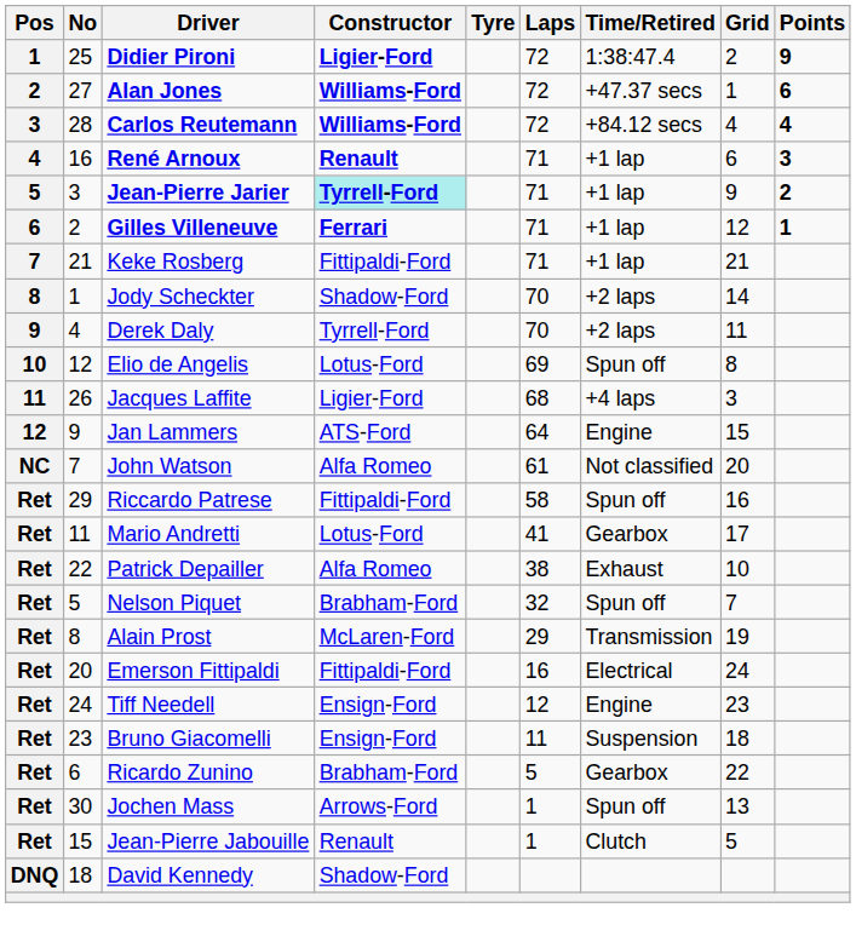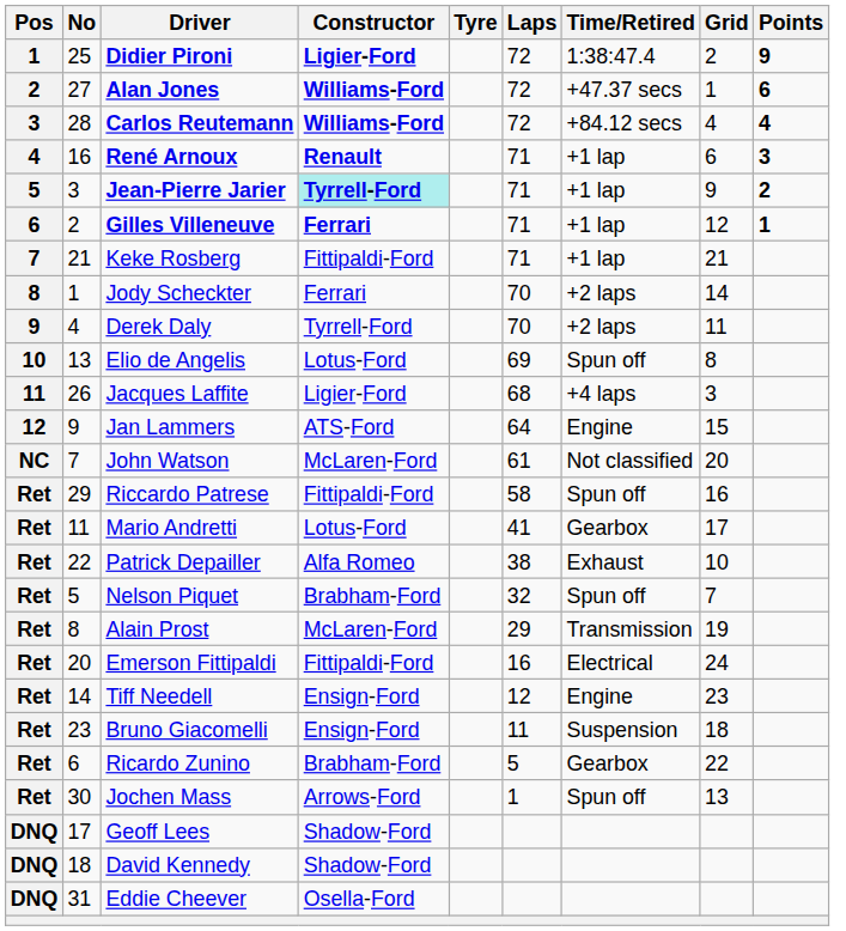 <table class="wikitable" style="font-size: 95%;">
 <tr>
 <th>Pos</th>
 <th>No</th>
 <th>Driver</th>
 <th>Constructor</th>
 <th>Tyre</th>
 <th>Laps</th>
 <th>Time/Retired</th>
 <th>Grid</th>
 <th>Points</th>
 </tr>
 <tr>
 <th>1</th>
 <td>25</td>
 <td> <strong><a href='#'>Didier Pironi</a></strong></td>
 <td><strong><a href='#'>Ligier</a>-<a href='#'>Ford</a></strong></td>
 <td></td>
 <td>72</td>
 <td>1:38:47.4</td>
 <td>2</td>
 <td><strong>9</strong></td>
 </tr>
 <tr>
 <th>2</th>
 <td>27</td>
 <td> <strong><a href='#'>Alan Jones</a></strong></td>
 <td><strong><a href='#'>Williams</a>-<a href='#'>Ford</a></strong></td>
 <td></td>
 <td>72</td>
 <td>+47.37 secs</td>
 <td>1</td>
 <td><strong>6</strong></td>
 </tr>
 <tr>
 <th>3</th>
 <td>28</td>
 <td> <strong><a href='#'>Carlos Reutemann</a></strong></td>
 <td><strong><a href='#'>Williams</a>-<a href='#'>Ford</a></strong></td>
 <td></td>
 <td>72</td>
 <td>+84.12 secs</td>
 <td>4</td>
 <td><strong>4</strong></td>
 </tr>
 <tr>
 <th>4</th>
 <td>16</td>
 <td> <strong><a href='#'>René Arnoux</a></strong></td>
 <td><strong><a href='#'>Renault</a></strong></td>
 <td></td>
 <td>71</td>
 <td>+1 lap</td>
 <td>6</td>
 <td><strong>3</strong></td>
 </tr>
 <tr>
 <th>5</th>
 <td>3</td>
 <td> <strong><a href='#'>Jean-Pierre Jarier</a></strong></td>
 <td style="background: paleturquoise;"><strong><a href='#'>Tyrrell</a>-<a href='#'>Ford</a></strong></td>
 <td></td>
 <td>71</td>
 <td>+1 lap</td>
 <td>9</td>
 <td><strong>2</strong></td>
 </tr>
 <tr>
 <th>6</th>
 <td>2</td>
 <td> <strong><a href='#'>Gilles Villeneuve</a></strong></td>
 <td><strong><a href='#'>Ferrari</a></strong></td>
 <td></td>
 <td>71</td>
 <td>+1 lap</td>
 <td>12</td>
 <td><strong>1</strong></td>
 </tr>
 <tr>
 <th>7</th>
 <td>21</td>
 <td> <a href='#'>Keke Rosberg</a></td>
 <td><a href='#'>Fittipaldi</a>-<a href='#'>Ford</a></td>
 <td></td>
 <td>71</td>
 <td>+1 lap</td>
 <td>21</td>
 <td></td>
 </tr>
 <tr>
 <th>8</th>
 <td>1</td>
 <td> <a href='#'>Jody Scheckter</a></td>
-<td><a href='#'>Shadow</a>-<a href='#'>Ford</a></td>
+<td><a href='#'>Ferrari</a></td>
 <td></td>
 <td>70</td>
 <td>+2 laps</td>
 <td>14</td>
 <td></td>
 </tr>
 <tr>
 <th>9</th>
 <td>4</td>
 <td> <a href='#'>Derek Daly</a></td>
 <td><a href='#'>Tyrrell</a>-<a href='#'>Ford</a></td>
 <td></td>
 <td>70</td>
 <td>+2 laps</td>
 <td>11</td>
 <td></td>
 </tr>
 <tr>
 <th>10</th>
-<td>12</td>
+<td>13</td>
 <td> <a href='#'>Elio de Angelis</a></td>
 <td><a href='#'>Lotus</a>-<a href='#'>Ford</a></td>
 <td></td>
 <td>69</td>
 <td>Spun off</td>
 <td>8</td>
 <td></td>
 </tr>
 <tr>
 <th>11</th>
 <td>26</td>
 <td> <a href='#'>Jacques Laffite</a></td>
 <td><a href='#'>Ligier</a>-<a href='#'>Ford</a></td>
 <td></td>
 <td>68</td>
 <td>+4 laps</td>
 <td>3</td>
 <td></td>
 </tr>
 <tr>
 <th>12</th>
 <td>9</td>
 <td> <a href='#'>Jan Lammers</a></td>
 <td><a href='#'>ATS</a>-<a href='#'>Ford</a></td>
 <td></td>
 <td>64</td>
 <td>Engine</td>
 <td>15</td>
 <td></td>
 </tr>
 <tr>
 <th>NC</th>
 <td>7</td>
 <td> <a href='#'>John Watson</a></td>
-<td><a href='#'>Alfa Romeo</a></td>
+<td><a href='#'>McLaren</a>-<a href='#'>Ford</a></td>
 <td></td>
 <td>61</td>
 <td>Not classified</td>
 <td>20</td>
 <td></td>
 </tr>
 <tr>
 <th>Ret</th>
 <td>29</td>
 <td> <a href='#'>Riccardo Patrese</a></td>
 <td><a href='#'>Fittipaldi</a>-<a href='#'>Ford</a></td>
 <td></td>
 <td>58</td>
 <td>Spun off</td>
 <td>16</td>
 <td></td>
 </tr>
 <tr>
 <th>Ret</th>
 <td>11</td>
 <td> <a href='#'>Mario Andretti</a></td>
 <td><a href='#'>Lotus</a>-<a href='#'>Ford</a></td>
 <td></td>
 <td>41</td>
 <td>Gearbox</td>
 <td>17</td>
 <td></td>
 </tr>
 <tr>
 <th>Ret</th>
 <td>22</td>
 <td> <a href='#'>Patrick Depailler</a></td>
 <td><a href='#'>Alfa Romeo</a></td>
 <td></td>
 <td>38</td>
 <td>Exhaust</td>
 <td>10</td>
 <td></td>
 </tr>
 <tr>
 <th>Ret</th>
 <td>5</td>
 <td> <a href='#'>Nelson Piquet</a></td>
 <td><a href='#'>Brabham</a>-<a href='#'>Ford</a></td>
 <td></td>
 <td>32</td>
 <td>Spun off</td>
 <td>7</td>
 <td></td>
 </tr>
 <tr>
 <th>Ret</th>
 <td>8</td>
 <td> <a href='#'>Alain Prost</a></td>
 <td><a href='#'>McLaren</a>-<a href='#'>Ford</a></td>
 <td></td>
 <td>29</td>
 <td>Transmission</td>
 <td>19</td>
 <td></td>
 </tr>
 <tr>
 <th>Ret</th>
 <td>20</td>
 <td> <a href='#'>Emerson Fittipaldi</a></td>
 <td><a href='#'>Fittipaldi</a>-<a href='#'>Ford</a></td>
 <td></td>
 <td>16</td>
 <td>Electrical</td>
 <td>24</td>
 <td></td>
 </tr>
 <tr>
 <th>Ret</th>
-<td>24</td>
+<td>14</td>
 <td> <a href='#'>Tiff Needell</a></td>
 <td><a href='#'>Ensign</a>-<a href='#'>Ford</a></td>
 <td></td>
 <td>12</td>
 <td>Engine</td>
 <td>23</td>
 <td></td>
 </tr>
 <tr>
 <th>Ret</th>
 <td>23</td>
 <td> <a href='#'>Bruno Giacomelli</a></td>
 <td><a href='#'>Ensign</a>-<a href='#'>Ford</a></td>
 <td></td>
 <td>11</td>
 <td>Suspension</td>
 <td>18</td>
 <td></td>
 </tr>
 <tr>
 <th>Ret</th>
 <td>6</td>
 <td> <a href='#'>Ricardo Zunino</a></td>
 <td><a href='#'>Brabham</a>-<a href='#'>Ford</a></td>
 <td></td>
 <td>5</td>
 <td>Gearbox</td>
 <td>22</td>
 <td></td>
 </tr>
 <tr>
 <th>Ret</th>
 <td>30</td>
 <td> <a href='#'>Jochen Mass</a></td>
 <td><a href='#'>Arrows</a>-<a href='#'>Ford</a></td>
 <td></td>
 <td>1</td>
 <td>Spun off</td>
 <td>13</td>
 <td></td>
 </tr>
 <tr>
-<th>Ret</th>
-<td>15</td>
-<td> <a href='#'>Jean-Pierre Jabouille</a></td>
-<td><a href='#'>Renault</a></td>
+<th>DNQ</th>
+<td>17</td>
+<td> <a href='#'>Geoff Lees</a></td>
+<td><a href='#'>Shadow</a>-<a href='#'>Ford</a></td>
 <td></td>
-<td>1</td>
-<td>Clutch</td>
-<td>5</td>
+<td></td>
+<td></td>
+<td></td>
 <td></td>
 </tr>
 <tr>
 <th>DNQ</th>
 <td>18</td>
 <td> <a href='#'>David Kennedy</a></td>
 <td><a href='#'>Shadow</a>-<a href='#'>Ford</a></td>
 <td></td>
 <td></td>
 <td></td>
 <td></td>
 <td></td>
 </tr>
 <tr>
+<th>DNQ</th>
+<td>31</td>
+<td> <a href='#'>Eddie Cheever</a></td>
+<td><a href='#'>Osella</a>-<a href='#'>Ford</a></td>
+<td></td>
+<td></td>
+<td></td>
+<td></td>
+<td></td>
+</tr>
+<tr>
 <th colspan="9"></th>
 </tr>
 </table>
